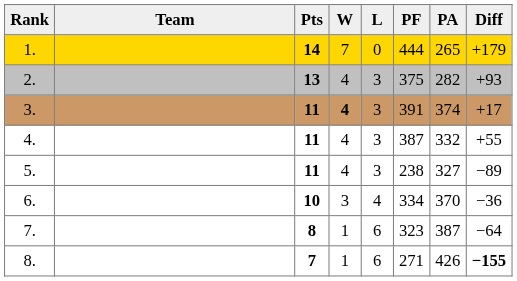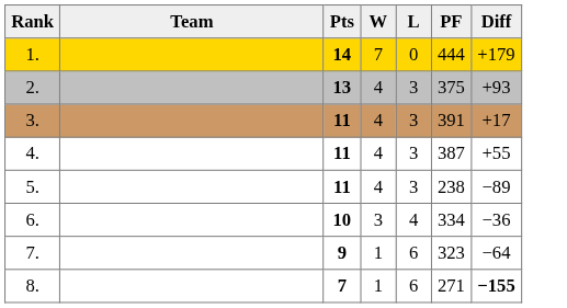 <table style=border-collapse:collapse border=1 cellspacing=0 cellpadding=5>
 <tr align=center bgcolor=#efefef>
 <th width=20>Rank</th>
 <th width=220>Team</th>
 <th width=20>Pts</th>
 <th width=20>W</th>
 <th width=20>L</th>
 <th width=20>PF</th>
-<th width=20>PA</th>
 <th width=20>Diff</th>
 </tr>
 <tr align=center bgcolor=gold>
 <td>1.</td>
 <td align=left></td>
 <td><strong>14</strong></td>
 <td>7</td>
 <td>0</td>
 <td>444</td>
-<td>265</td>
 <td>+179</td>
 </tr>
 <tr align=center bgcolor=silver>
 <td>2.</td>
 <td align=left></td>
 <td><strong>13</strong></td>
 <td>4</td>
 <td>3</td>
 <td>375</td>
-<td>282</td>
 <td>+93</td>
 </tr>
 <tr align=center bgcolor=cc9966>
 <td>3.</td>
 <td align=left></td>
 <td><strong>11</strong></td>
-<td><strong>4</strong></td>
+<td>4</td>
 <td>3</td>
 <td>391</td>
-<td>374</td>
 <td>+17</td>
 </tr>
 <tr align=center>
 <td>4.</td>
 <td align=left></td>
 <td><strong>11</strong></td>
 <td>4</td>
 <td>3</td>
 <td>387</td>
-<td>332</td>
 <td>+55</td>
 </tr>
 <tr align=center>
 <td>5.</td>
 <td align=left></td>
 <td><strong>11</strong></td>
 <td>4</td>
 <td>3</td>
 <td>238</td>
-<td>327</td>
 <td>−89</td>
 </tr>
 <tr align=center>
 <td>6.</td>
 <td align=left></td>
 <td><strong>10</strong></td>
 <td>3</td>
 <td>4</td>
 <td>334</td>
-<td>370</td>
 <td>−36</td>
 </tr>
 <tr align=center>
 <td>7.</td>
 <td align=left></td>
-<td><strong>8</strong></td>
+<td><strong>9</strong></td>
 <td>1</td>
 <td>6</td>
 <td>323</td>
-<td>387</td>
 <td>−64</td>
 </tr>
 <tr align=center>
 <td>8.</td>
 <td align=left></td>
 <td><strong>7</strong></td>
 <td>1</td>
 <td>6</td>
 <td>271</td>
-<td>426</td>
 <td><strong>−155</strong></td>
 </tr>
 </table>
